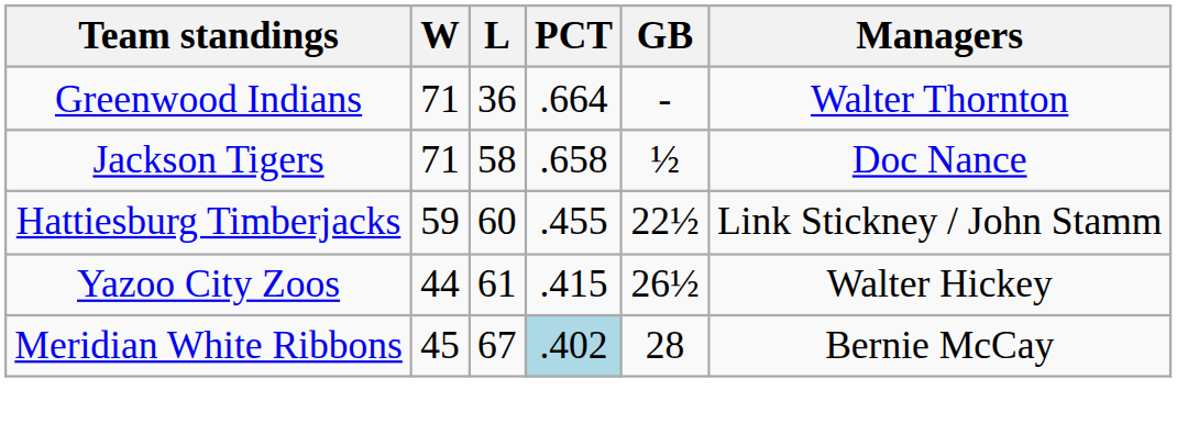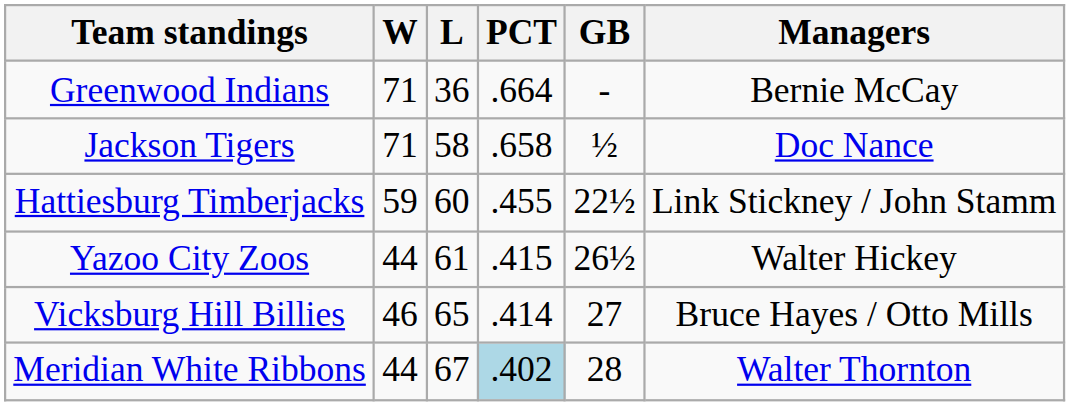 <table class="wikitable" style="text-align:center">
 <tr>
 <th>Team standings</th>
 <th>W</th>
 <th>L</th>
 <th>PCT</th>
 <th>GB</th>
 <th>Managers</th>
 </tr>
 <tr>
 <td><a href='#'>Greenwood Indians</a></td>
 <td>71</td>
 <td>36</td>
 <td>.664</td>
 <td>-</td>
-<td><a href='#'>Walter Thornton</a></td>
+<td>Bernie McCay</td>
 </tr>
 <tr>
 <td><a href='#'>Jackson Tigers</a></td>
 <td>71</td>
 <td>58</td>
 <td>.658</td>
 <td>½</td>
 <td><a href='#'>Doc Nance</a></td>
 </tr>
 <tr>
 <td><a href='#'>Hattiesburg Timberjacks</a></td>
 <td>59</td>
 <td>60</td>
 <td>.455</td>
 <td>22½</td>
 <td>Link Stickney / John Stamm</td>
 </tr>
 <tr>
 <td><a href='#'>Yazoo City Zoos</a></td>
 <td>44</td>
 <td>61</td>
 <td>.415</td>
 <td>26½</td>
 <td>Walter Hickey</td>
 </tr>
 <tr>
+<td><a href='#'>Vicksburg Hill Billies</a></td>
+<td>46</td>
+<td>65</td>
+<td>.414</td>
+<td>27</td>
+<td>Bruce Hayes / Otto Mills</td>
+</tr>
+<tr>
 <td><a href='#'>Meridian White Ribbons</a></td>
-<td>45</td>
+<td>44</td>
 <td>67</td>
 <td style="background: lightblue;">.402</td>
 <td>28</td>
-<td>Bernie McCay</td>
+<td><a href='#'>Walter Thornton</a></td>
 </tr>
 </table>
